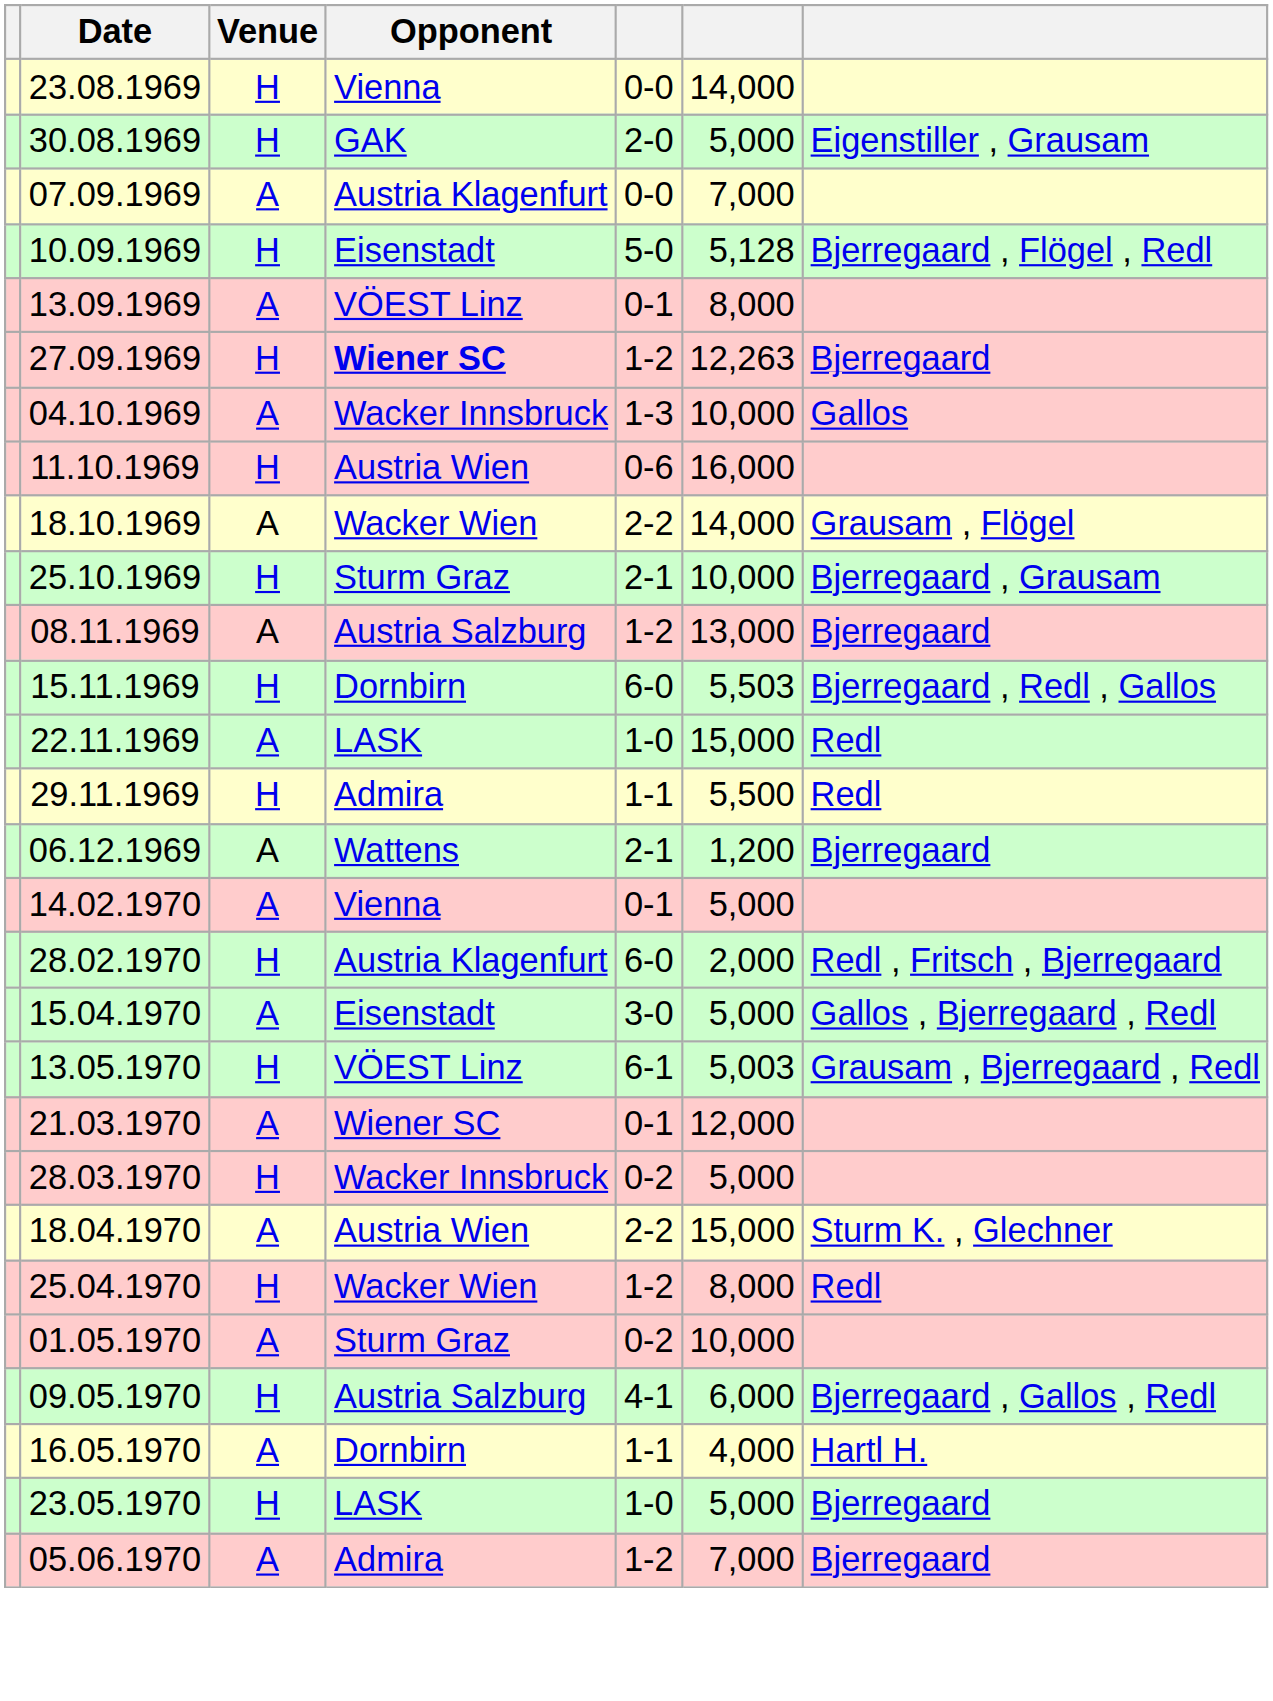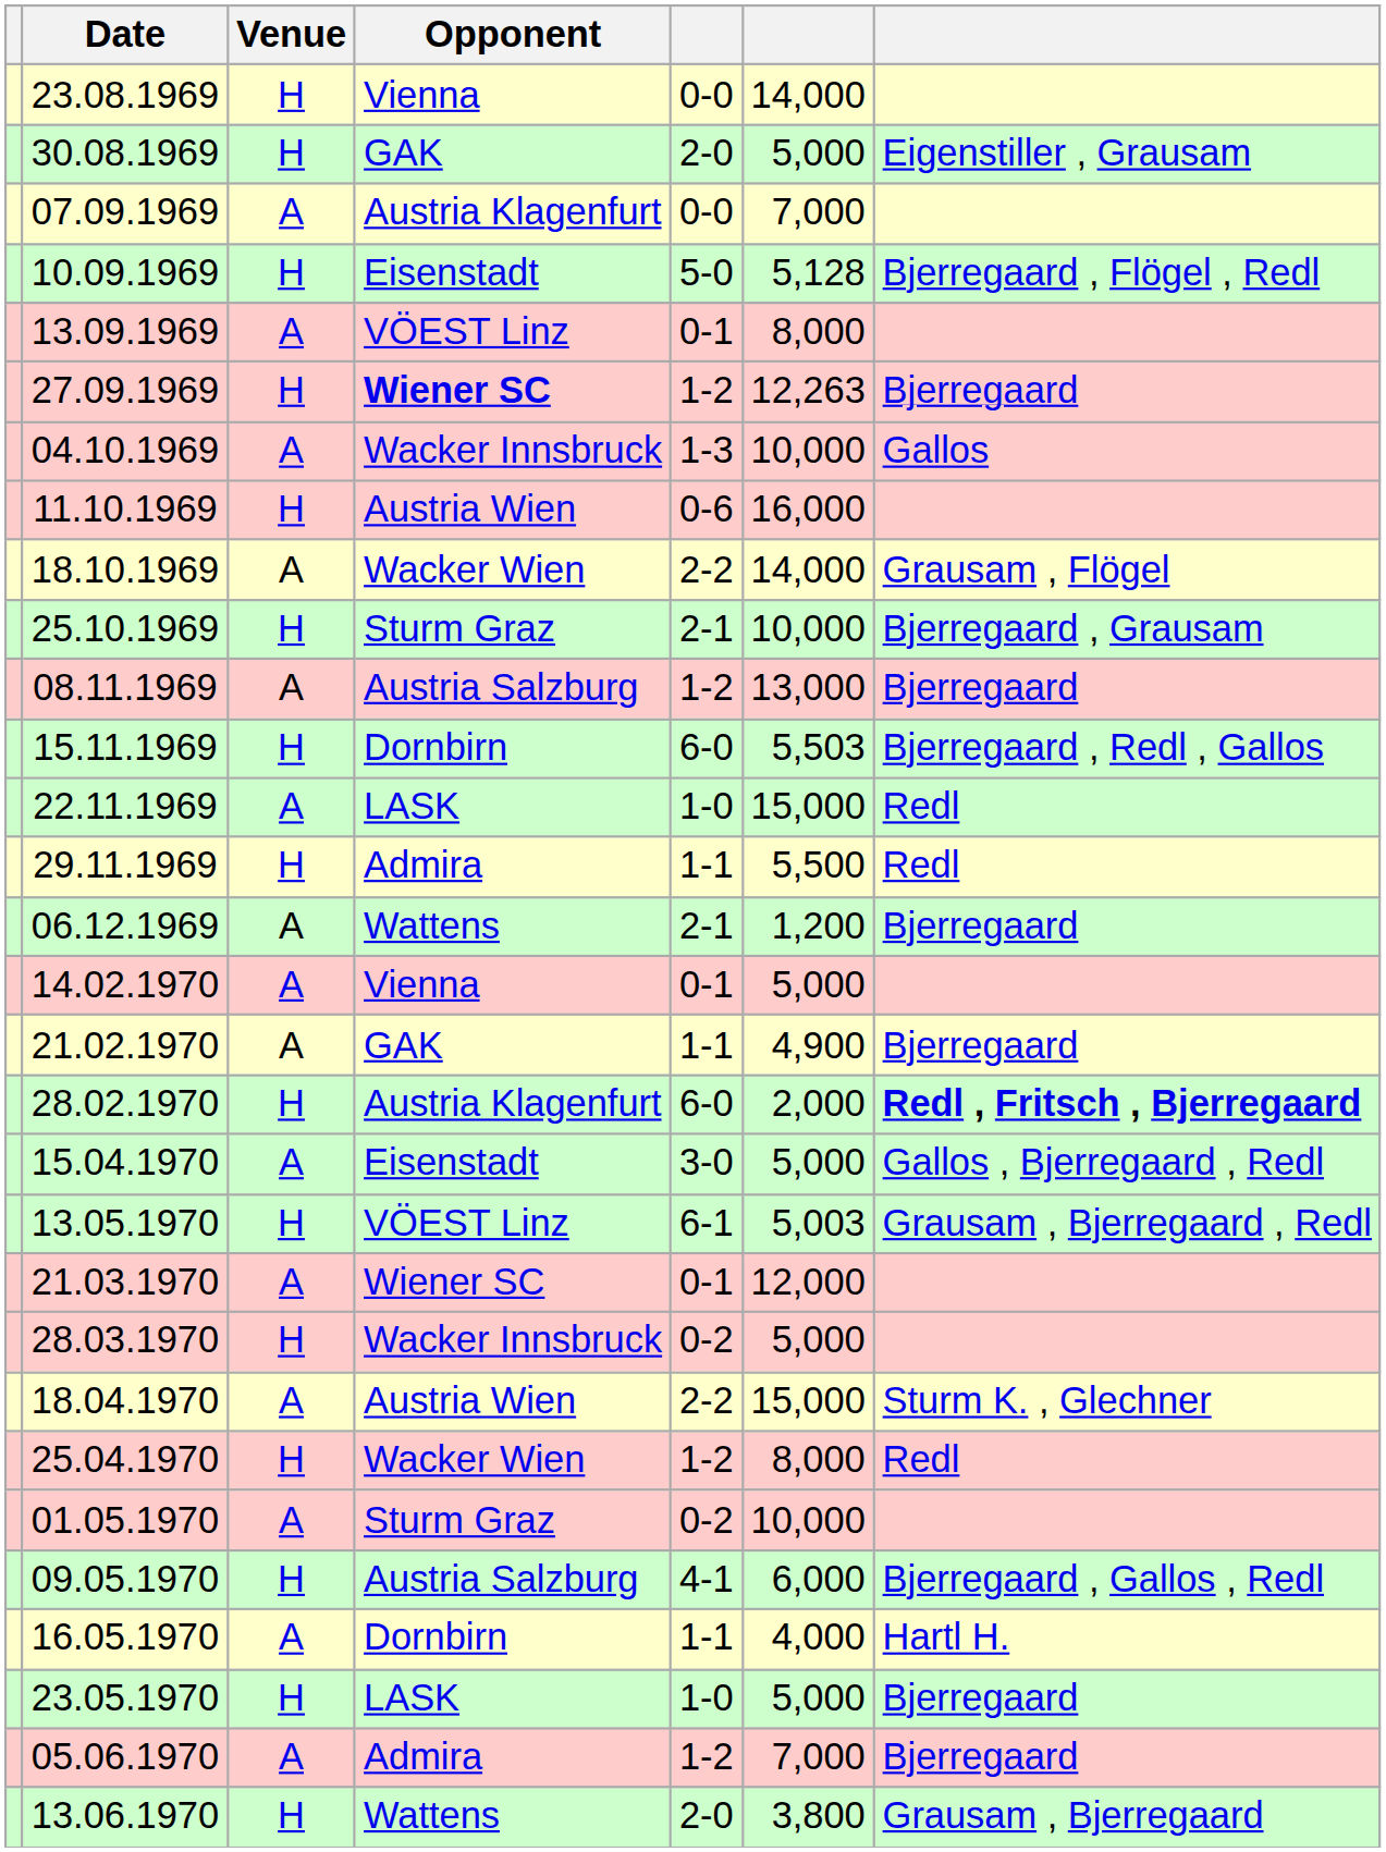 <table class="wikitable" Style="text-align: center">
 <tr>
 <th></th>
 <th>Date</th>
 <th>Venue</th>
 <th>Opponent</th>
 <th></th>
 <th></th>
 <th></th>
 </tr>
 <tr style="background:#ffc">
 <td></td>
 <td>23.08.1969</td>
 <td><a href='#'>H</a></td>
 <td align="left"><a href='#'>Vienna</a></td>
 <td>0-0</td>
 <td align="right">14,000</td>
 <td align="left"></td>
 </tr>
 <tr style="background:#cfc">
 <td></td>
 <td>30.08.1969</td>
 <td><a href='#'>H</a></td>
 <td align="left"><a href='#'>GAK</a></td>
 <td>2-0</td>
 <td align="right">5,000</td>
 <td align="left"><a href='#'>Eigenstiller</a> , <a href='#'>Grausam</a> </td>
 </tr>
 <tr style="background:#ffc">
 <td></td>
 <td>07.09.1969</td>
 <td><a href='#'>A</a></td>
 <td align="left"><a href='#'>Austria Klagenfurt</a></td>
 <td>0-0</td>
 <td align="right">7,000</td>
 <td align="left"></td>
 </tr>
 <tr style="background:#cfc">
 <td></td>
 <td>10.09.1969</td>
 <td><a href='#'>H</a></td>
 <td align="left"><a href='#'>Eisenstadt</a></td>
 <td>5-0</td>
 <td align="right">5,128</td>
 <td align="left"><a href='#'>Bjerregaard</a>  , <a href='#'>Flögel</a> , <a href='#'>Redl</a>  </td>
 </tr>
 <tr style="background:#fcc">
 <td></td>
 <td>13.09.1969</td>
 <td><a href='#'>A</a></td>
 <td align="left"><a href='#'>VÖEST Linz</a></td>
 <td>0-1</td>
 <td align="right">8,000</td>
 <td align="left"></td>
 </tr>
 <tr style="background:#fcc">
 <td></td>
 <td>27.09.1969</td>
 <td><a href='#'>H</a></td>
 <td align="left"><strong><a href='#'>Wiener SC</a></strong></td>
 <td>1-2</td>
 <td align="right">12,263</td>
 <td align="left"><a href='#'>Bjerregaard</a> </td>
 </tr>
 <tr style="background:#fcc">
 <td></td>
 <td>04.10.1969</td>
 <td><a href='#'>A</a></td>
 <td align="left"><a href='#'>Wacker Innsbruck</a></td>
 <td>1-3</td>
 <td align="right">10,000</td>
 <td align="left"><a href='#'>Gallos</a> </td>
 </tr>
 <tr style="background:#fcc">
 <td></td>
 <td>11.10.1969</td>
 <td><a href='#'>H</a></td>
 <td align="left"><a href='#'>Austria Wien</a></td>
 <td>0-6</td>
 <td align="right">16,000</td>
 <td align="left"></td>
 </tr>
 <tr style="background:#ffc">
 <td></td>
 <td>18.10.1969</td>
 <td>A</td>
 <td align="left"><a href='#'>Wacker Wien</a></td>
 <td>2-2</td>
 <td align="right">14,000</td>
 <td align="left"><a href='#'>Grausam</a> , <a href='#'>Flögel</a> </td>
 </tr>
 <tr style="background:#cfc">
 <td></td>
 <td>25.10.1969</td>
 <td><a href='#'>H</a></td>
 <td align="left"><a href='#'>Sturm Graz</a></td>
 <td>2-1</td>
 <td align="right">10,000</td>
 <td align="left"><a href='#'>Bjerregaard</a> , <a href='#'>Grausam</a> </td>
 </tr>
 <tr style="background:#fcc">
 <td></td>
 <td>08.11.1969</td>
 <td>A</td>
 <td align="left"><a href='#'>Austria Salzburg</a></td>
 <td>1-2</td>
 <td align="right">13,000</td>
 <td align="left"><a href='#'>Bjerregaard</a> </td>
 </tr>
 <tr style="background:#cfc">
 <td></td>
 <td>15.11.1969</td>
 <td><a href='#'>H</a></td>
 <td align="left"><a href='#'>Dornbirn</a></td>
 <td>6-0</td>
 <td align="right">5,503</td>
 <td align="left"><a href='#'>Bjerregaard</a>   , <a href='#'>Redl</a>  , <a href='#'>Gallos</a> </td>
 </tr>
 <tr style="background:#cfc">
 <td></td>
 <td>22.11.1969</td>
 <td><a href='#'>A</a></td>
 <td align="left"><a href='#'>LASK</a></td>
 <td>1-0</td>
 <td align="right">15,000</td>
 <td align="left"><a href='#'>Redl</a> </td>
 </tr>
 <tr style="background:#ffc">
 <td></td>
 <td>29.11.1969</td>
 <td><a href='#'>H</a></td>
 <td align="left"><a href='#'>Admira</a></td>
 <td>1-1</td>
 <td align="right">5,500</td>
 <td align="left"><a href='#'>Redl</a> </td>
 </tr>
 <tr style="background:#cfc">
 <td></td>
 <td>06.12.1969</td>
 <td>A</td>
 <td align="left"><a href='#'>Wattens</a></td>
 <td>2-1</td>
 <td align="right">1,200</td>
 <td align="left"><a href='#'>Bjerregaard</a>  </td>
 </tr>
 <tr style="background:#fcc">
 <td></td>
 <td>14.02.1970</td>
 <td><a href='#'>A</a></td>
 <td align="left"><a href='#'>Vienna</a></td>
 <td>0-1</td>
 <td align="right">5,000</td>
 <td align="left"></td>
 </tr>
+<tr style="background:#ffc">
+<td></td>
+<td>21.02.1970</td>
+<td>A</td>
+<td align="left"><a href='#'>GAK</a></td>
+<td>1-1</td>
+<td align="right">4,900</td>
+<td align="left"><a href='#'>Bjerregaard</a> </td>
+</tr>
 <tr style="background:#cfc">
 <td></td>
 <td>28.02.1970</td>
 <td><a href='#'>H</a></td>
 <td align="left"><a href='#'>Austria Klagenfurt</a></td>
 <td>6-0</td>
 <td align="right">2,000</td>
-<td align="left"><a href='#'>Redl</a>  , <a href='#'>Fritsch</a>  , <a href='#'>Bjerregaard</a>  </td>
+<td align="left"><strong><a href='#'>Redl</a>  , <a href='#'>Fritsch</a>  , <a href='#'>Bjerregaard</a>  </strong></td>
 </tr>
 <tr style="background:#cfc">
 <td></td>
 <td>15.04.1970</td>
 <td><a href='#'>A</a></td>
 <td align="left"><a href='#'>Eisenstadt</a></td>
 <td>3-0</td>
 <td align="right">5,000</td>
 <td align="left"><a href='#'>Gallos</a> , <a href='#'>Bjerregaard</a> , <a href='#'>Redl</a> </td>
 </tr>
 <tr style="background:#cfc">
 <td></td>
 <td>13.05.1970</td>
 <td><a href='#'>H</a></td>
 <td align="left"><a href='#'>VÖEST Linz</a></td>
 <td>6-1</td>
 <td align="right">5,003</td>
 <td align="left"><a href='#'>Grausam</a>   , <a href='#'>Bjerregaard</a>  , <a href='#'>Redl</a> </td>
 </tr>
 <tr style="background:#fcc">
 <td></td>
 <td>21.03.1970</td>
 <td><a href='#'>A</a></td>
 <td align="left"><a href='#'>Wiener SC</a></td>
 <td>0-1</td>
 <td align="right">12,000</td>
 <td align="left"></td>
 </tr>
 <tr style="background:#fcc">
 <td></td>
 <td>28.03.1970</td>
 <td><a href='#'>H</a></td>
 <td align="left"><a href='#'>Wacker Innsbruck</a></td>
 <td>0-2</td>
 <td align="right">5,000</td>
 <td align="left"></td>
 </tr>
 <tr style="background:#ffc">
 <td></td>
 <td>18.04.1970</td>
 <td><a href='#'>A</a></td>
 <td align="left"><a href='#'>Austria Wien</a></td>
 <td>2-2</td>
 <td align="right">15,000</td>
 <td align="left"><a href='#'>Sturm K.</a> , <a href='#'>Glechner</a> </td>
 </tr>
 <tr style="background:#fcc">
 <td></td>
 <td>25.04.1970</td>
 <td><a href='#'>H</a></td>
 <td align="left"><a href='#'>Wacker Wien</a></td>
 <td>1-2</td>
 <td align="right">8,000</td>
 <td align="left"><a href='#'>Redl</a> </td>
 </tr>
 <tr style="background:#fcc">
 <td></td>
 <td>01.05.1970</td>
 <td><a href='#'>A</a></td>
 <td align="left"><a href='#'>Sturm Graz</a></td>
 <td>0-2</td>
 <td align="right">10,000</td>
 <td align="left"></td>
 </tr>
 <tr style="background:#cfc">
 <td></td>
 <td>09.05.1970</td>
 <td><a href='#'>H</a></td>
 <td align="left"><a href='#'>Austria Salzburg</a></td>
 <td>4-1</td>
 <td align="right">6,000</td>
 <td align="left"><a href='#'>Bjerregaard</a> , <a href='#'>Gallos</a>  , <a href='#'>Redl</a> </td>
 </tr>
 <tr style="background:#ffc">
 <td></td>
 <td>16.05.1970</td>
 <td><a href='#'>A</a></td>
 <td align="left"><a href='#'>Dornbirn</a></td>
 <td>1-1</td>
 <td align="right">4,000</td>
 <td align="left"><a href='#'>Hartl H.</a> </td>
 </tr>
 <tr style="background:#cfc">
 <td></td>
 <td>23.05.1970</td>
 <td><a href='#'>H</a></td>
 <td align="left"><a href='#'>LASK</a></td>
 <td>1-0</td>
 <td align="right">5,000</td>
 <td align="left"><a href='#'>Bjerregaard</a> </td>
 </tr>
 <tr style="background:#fcc">
 <td></td>
 <td>05.06.1970</td>
 <td><a href='#'>A</a></td>
 <td align="left"><a href='#'>Admira</a></td>
 <td>1-2</td>
 <td align="right">7,000</td>
 <td align="left"><a href='#'>Bjerregaard</a> </td>
 </tr>
+<tr style="background:#cfc">
+<td></td>
+<td>13.06.1970</td>
+<td><a href='#'>H</a></td>
+<td align="left"><a href='#'>Wattens</a></td>
+<td>2-0</td>
+<td align="right">3,800</td>
+<td align="left"><a href='#'>Grausam</a> , <a href='#'>Bjerregaard</a> </td>
+</tr>
 </table>
